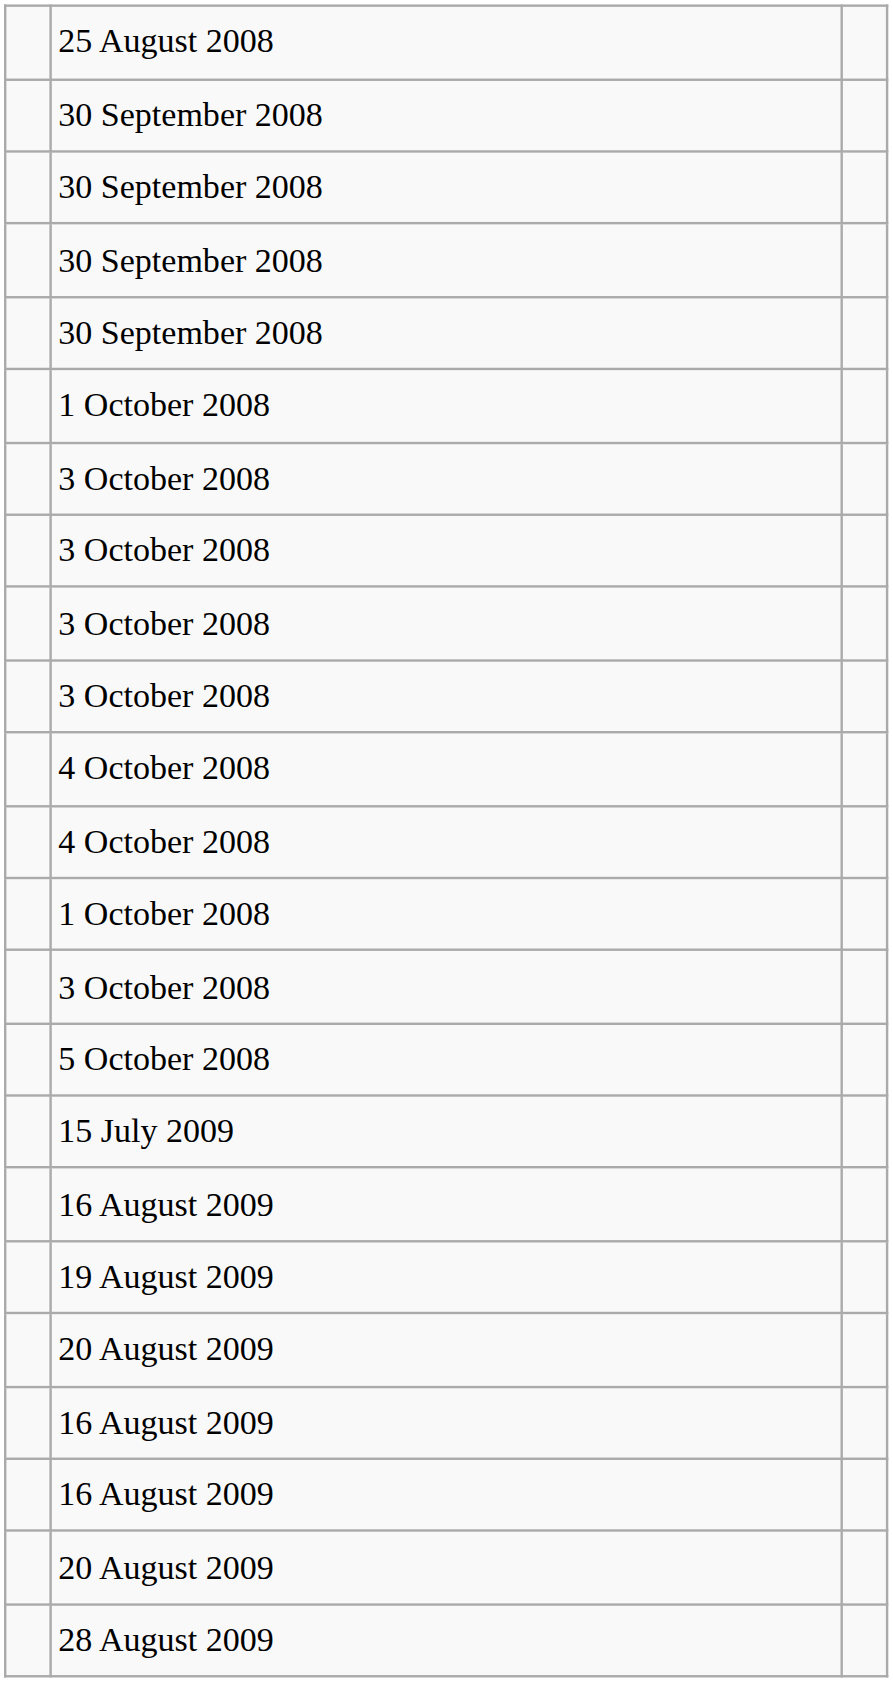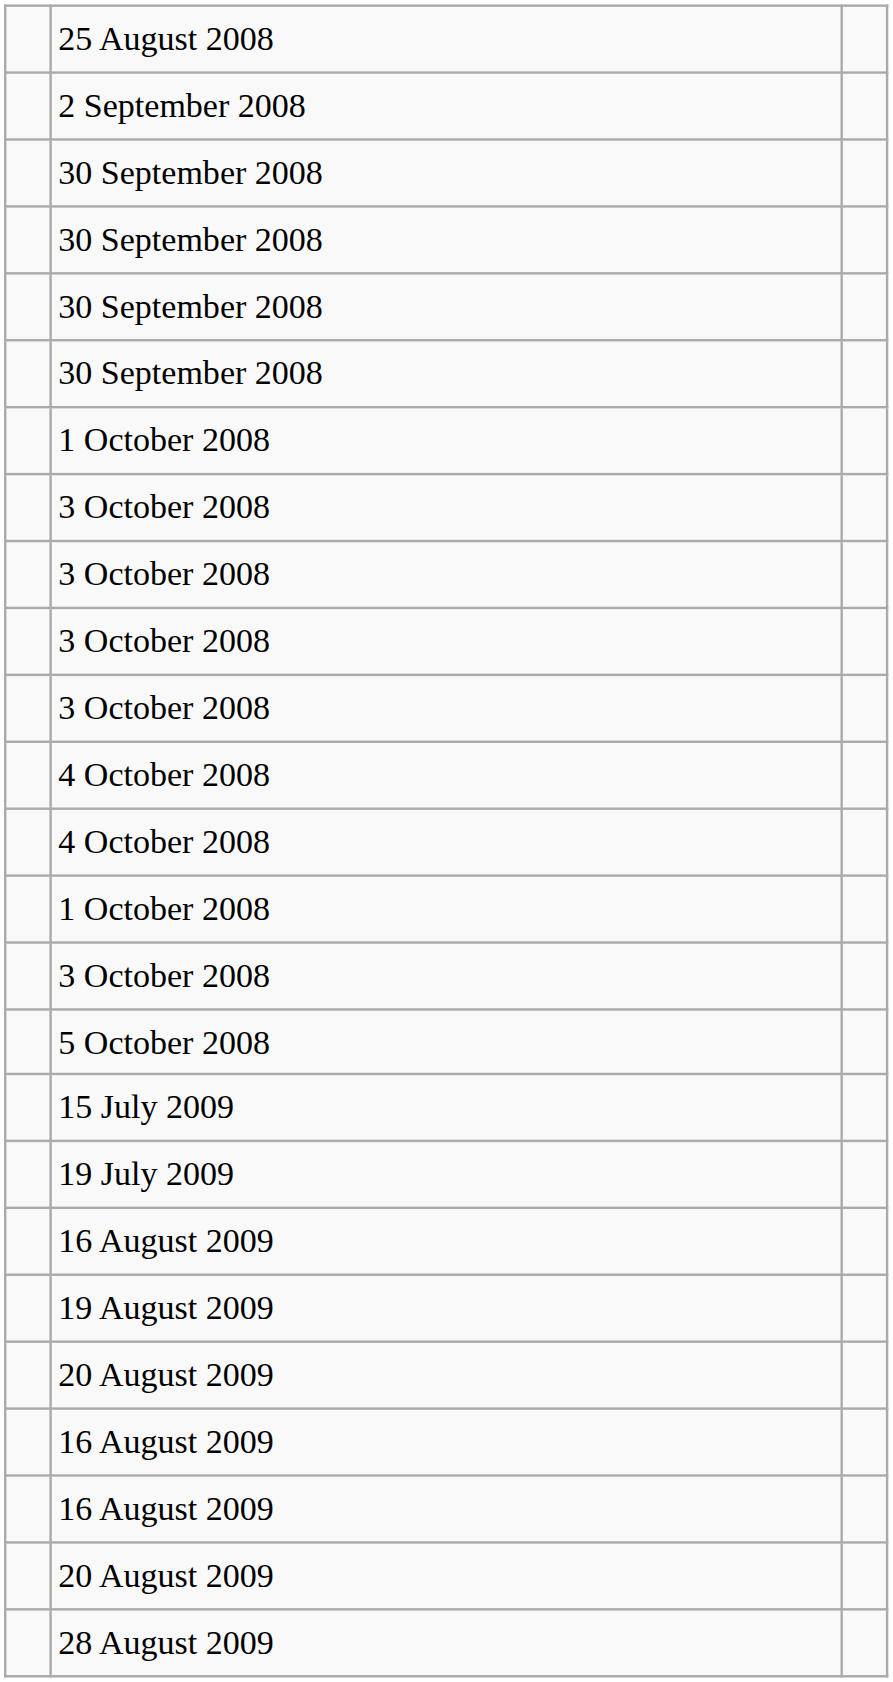 <table class="wikitable" style="font-size: 89%; float: left; width: 26em; margin-right: 1em; height: 700px">
 <tr>
 <td></td>
 <td>25 August 2008</td>
+<td></td>
+</tr>
+<tr>
+<td></td>
+<td>2 September 2008</td>
 <td></td>
 </tr>
 <tr>
 <td></td>
 <td>30 September 2008</td>
 <td></td>
 </tr>
 <tr>
 <td></td>
 <td>30 September 2008</td>
 <td></td>
 </tr>
 <tr>
 <td></td>
 <td>30 September 2008</td>
 <td></td>
 </tr>
 <tr>
 <td></td>
 <td>30 September 2008</td>
 <td></td>
 </tr>
 <tr>
 <td></td>
 <td>1 October 2008</td>
 <td></td>
 </tr>
 <tr>
 <td></td>
 <td>3 October 2008</td>
 <td></td>
 </tr>
 <tr>
 <td></td>
 <td>3 October 2008</td>
 <td></td>
 </tr>
 <tr>
 <td></td>
 <td>3 October 2008</td>
 <td></td>
 </tr>
 <tr>
 <td></td>
 <td>3 October 2008</td>
 <td></td>
 </tr>
 <tr>
 <td></td>
 <td>4 October 2008</td>
 <td></td>
 </tr>
 <tr>
 <td></td>
 <td>4 October 2008</td>
 <td></td>
 </tr>
 <tr>
 <td></td>
 <td>1 October 2008</td>
 <td></td>
 </tr>
 <tr>
 <td></td>
 <td>3 October 2008</td>
 <td></td>
 </tr>
 <tr>
 <td></td>
 <td>5 October 2008</td>
 <td></td>
 </tr>
 <tr>
 <td></td>
 <td>15 July 2009</td>
 <td></td>
 </tr>
 <tr>
 <td></td>
+<td>19 July 2009</td>
+<td></td>
+</tr>
+<tr>
+<td></td>
 <td>16 August 2009</td>
 <td></td>
 </tr>
 <tr>
 <td></td>
 <td>19 August 2009</td>
 <td></td>
 </tr>
 <tr>
 <td></td>
 <td>20 August 2009</td>
 <td></td>
 </tr>
 <tr>
 <td></td>
 <td>16 August 2009</td>
 <td></td>
 </tr>
 <tr>
 <td></td>
 <td>16 August 2009</td>
 <td></td>
 </tr>
 <tr>
 <td></td>
 <td>20 August 2009</td>
 <td></td>
 </tr>
 <tr>
 <td></td>
 <td>28 August 2009</td>
 <td></td>
 </tr>
 </table>
